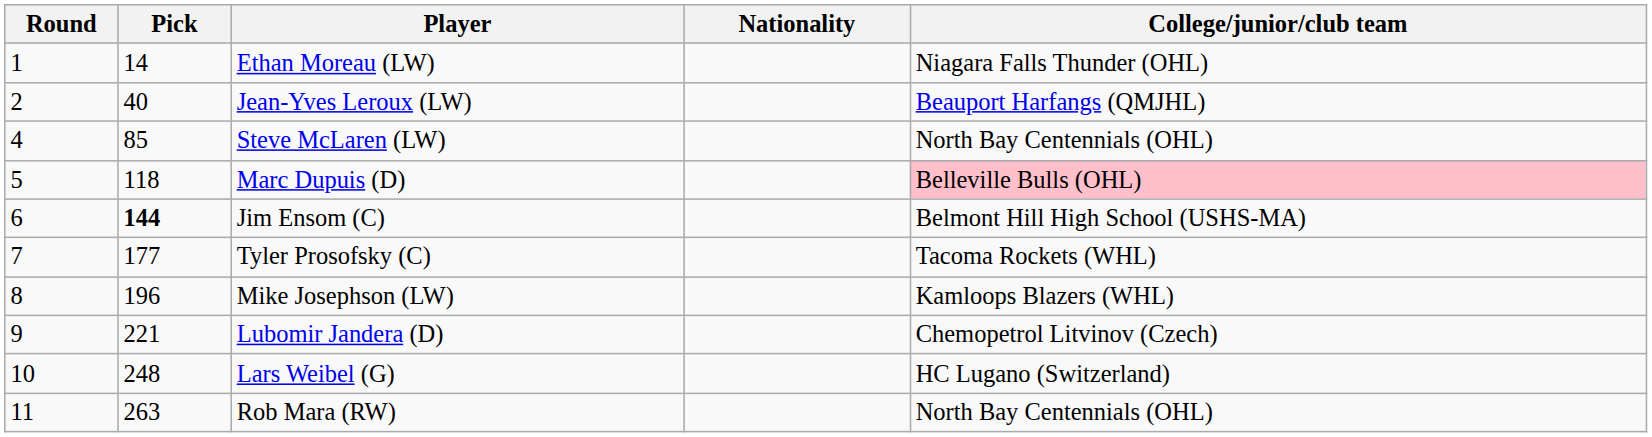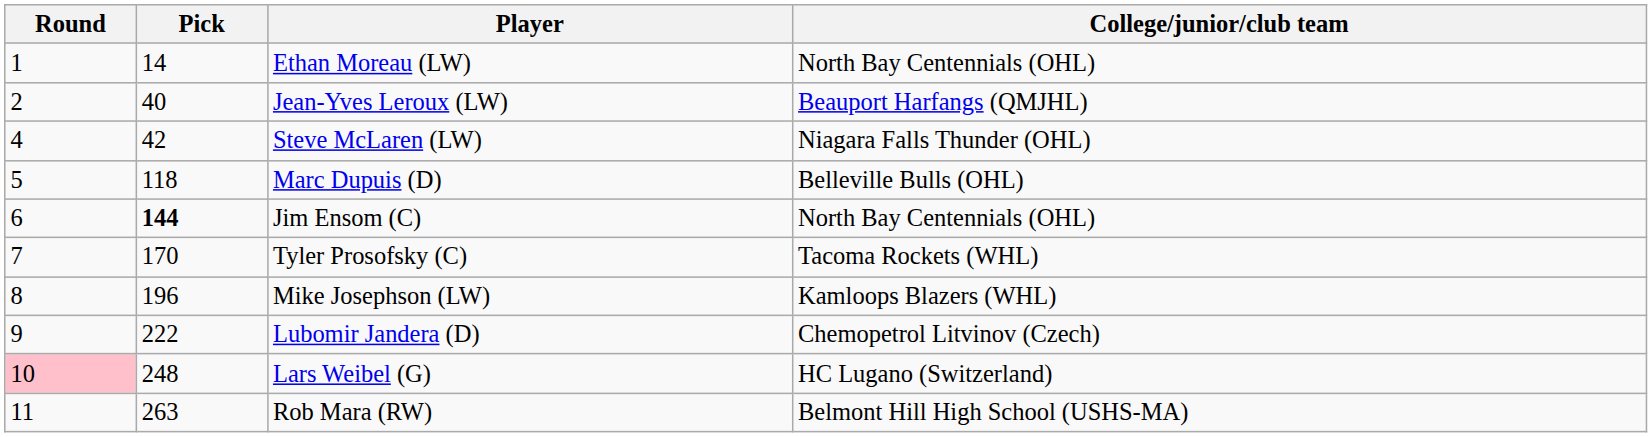 <table class="wikitable">
 <tr>
 <th bgcolor="#DDDDFF" width="5%">Round</th>
 <th bgcolor="#DDDDFF" width="5%">Pick</th>
 <th bgcolor="#DDDDFF" width="20%">Player</th>
-<th bgcolor="#DDDDFF" width="10%">Nationality</th>
 <th bgcolor="#DDDDFF" width="32.5%">College/junior/club team</th>
 </tr>
 <tr>
 <td>1</td>
 <td>14</td>
 <td><a href='#'>Ethan Moreau</a> (LW)</td>
-<td></td>
-<td>Niagara Falls Thunder (OHL)</td>
+<td>North Bay Centennials (OHL)</td>
 </tr>
 <tr>
 <td>2</td>
 <td>40</td>
 <td><a href='#'>Jean-Yves Leroux</a> (LW)</td>
-<td></td>
 <td><a href='#'>Beauport Harfangs</a> (QMJHL)</td>
 </tr>
 <tr>
 <td>4</td>
-<td>85</td>
+<td>42</td>
 <td><a href='#'>Steve McLaren</a> (LW)</td>
-<td></td>
-<td>North Bay Centennials (OHL)</td>
+<td>Niagara Falls Thunder (OHL)</td>
 </tr>
 <tr>
 <td>5</td>
 <td>118</td>
 <td><a href='#'>Marc Dupuis</a> (D)</td>
-<td></td>
-<td style="background: pink;">Belleville Bulls (OHL)</td>
+<td>Belleville Bulls (OHL)</td>
 </tr>
 <tr>
 <td>6</td>
 <td><strong>144</strong></td>
 <td>Jim Ensom (C)</td>
-<td></td>
-<td>Belmont Hill High School (USHS-MA)</td>
+<td>North Bay Centennials (OHL)</td>
 </tr>
 <tr>
 <td>7</td>
-<td>177</td>
+<td>170</td>
 <td>Tyler Prosofsky (C)</td>
-<td></td>
 <td>Tacoma Rockets (WHL)</td>
 </tr>
 <tr>
 <td>8</td>
 <td>196</td>
 <td>Mike Josephson (LW)</td>
-<td></td>
 <td>Kamloops Blazers (WHL)</td>
 </tr>
 <tr>
 <td>9</td>
-<td>221</td>
+<td>222</td>
 <td><a href='#'>Lubomir Jandera</a> (D)</td>
-<td></td>
 <td>Chemopetrol Litvinov (Czech)</td>
 </tr>
 <tr>
-<td>10</td>
+<td style="background: pink;">10</td>
 <td>248</td>
 <td><a href='#'>Lars Weibel</a> (G)</td>
-<td></td>
 <td>HC Lugano (Switzerland)</td>
 </tr>
 <tr>
 <td>11</td>
 <td>263</td>
 <td>Rob Mara (RW)</td>
-<td></td>
-<td>North Bay Centennials (OHL)</td>
+<td>Belmont Hill High School (USHS-MA)</td>
 </tr>
 </table>
